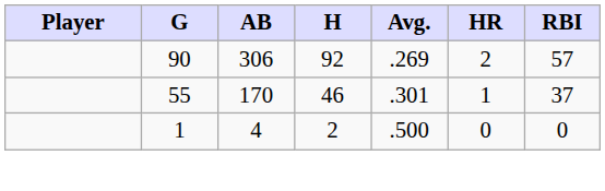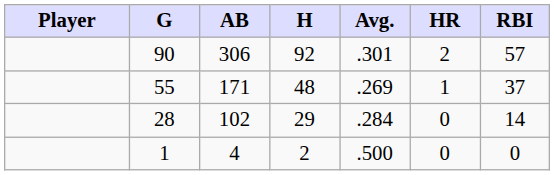 <table class="wikitable sortable">
 <tr>
 <th style="background:#ddf; width:16%;">Player</th>
 <th style="background:#ddf; width:9%;">G</th>
 <th style="background:#ddf; width:9%;">AB</th>
 <th style="background:#ddf; width:9%;">H</th>
 <th style="background:#ddf; width:9%;">Avg.</th>
 <th style="background:#ddf; width:9%;">HR</th>
 <th style="background:#ddf; width:9%;">RBI</th>
 </tr>
 <tr style="text-align:center;">
 <td></td>
 <td>90</td>
 <td>306</td>
 <td>92</td>
-<td>.269</td>
+<td>.301</td>
 <td>2</td>
 <td>57</td>
 </tr>
 <tr style="text-align:center;">
 <td></td>
 <td>55</td>
-<td>170</td>
-<td>46</td>
-<td>.301</td>
+<td>171</td>
+<td>48</td>
+<td>.269</td>
 <td>1</td>
 <td>37</td>
+</tr>
+<tr style="text-align:center;">
+<td></td>
+<td>28</td>
+<td>102</td>
+<td>29</td>
+<td>.284</td>
+<td>0</td>
+<td>14</td>
 </tr>
 <tr style="text-align:center;">
 <td></td>
 <td>1</td>
 <td>4</td>
 <td>2</td>
 <td>.500</td>
 <td>0</td>
 <td>0</td>
 </tr>
 </table>
